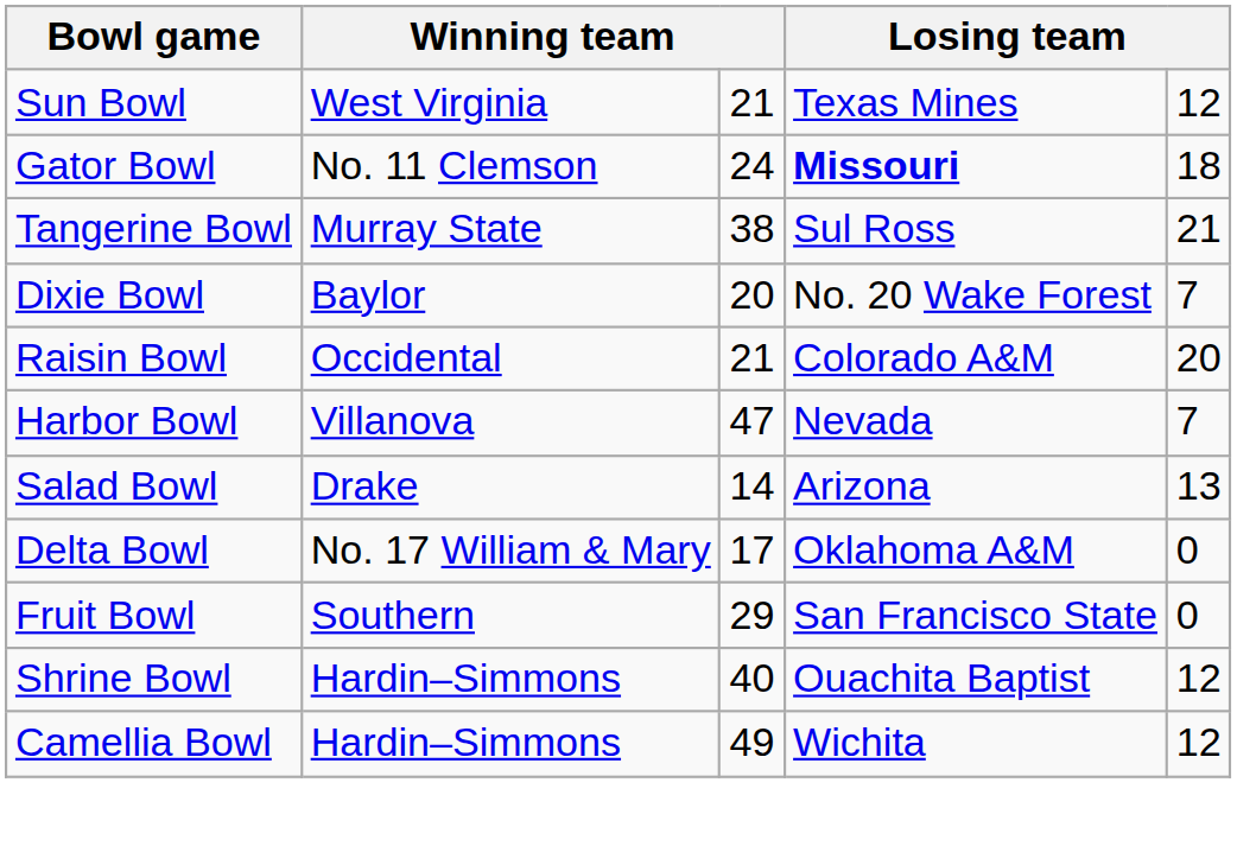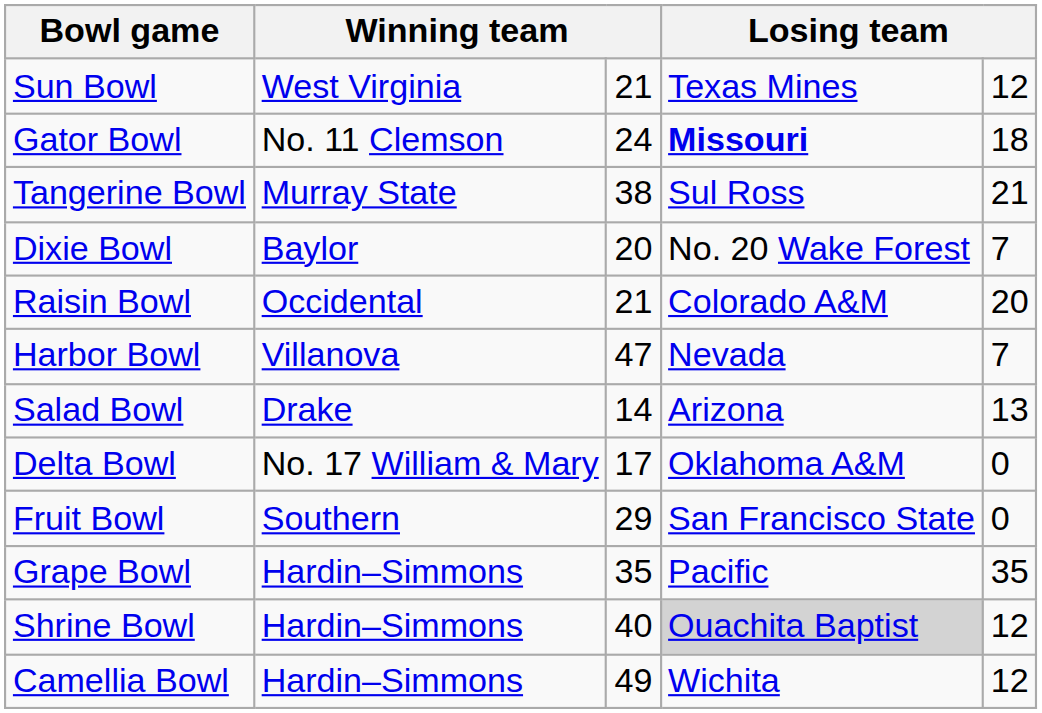 <table class="wikitable">
 <tr>
 <th>Bowl game</th>
 <th colspan="2">Winning team</th>
 <th colspan="2">Losing team</th>
 </tr>
 <tr>
 <td><a href='#'>Sun Bowl</a></td>
 <td><a href='#'>West Virginia</a></td>
 <td>21</td>
 <td><a href='#'>Texas Mines</a></td>
 <td>12</td>
 </tr>
 <tr>
 <td><a href='#'>Gator Bowl</a></td>
 <td>No. 11 <a href='#'>Clemson</a></td>
 <td>24</td>
 <td><strong><a href='#'>Missouri</a></strong></td>
 <td>18</td>
 </tr>
 <tr>
 <td><a href='#'>Tangerine Bowl</a></td>
 <td><a href='#'>Murray State</a></td>
 <td>38</td>
 <td><a href='#'>Sul Ross</a></td>
 <td>21</td>
 </tr>
 <tr>
 <td><a href='#'>Dixie Bowl</a></td>
 <td><a href='#'>Baylor</a></td>
 <td>20</td>
 <td>No. 20 <a href='#'>Wake Forest</a></td>
 <td>7</td>
 </tr>
 <tr>
 <td><a href='#'>Raisin Bowl</a></td>
 <td><a href='#'>Occidental</a></td>
 <td>21</td>
 <td><a href='#'>Colorado A&M</a></td>
 <td>20</td>
 </tr>
 <tr>
 <td><a href='#'>Harbor Bowl</a></td>
 <td><a href='#'>Villanova</a></td>
 <td>47</td>
 <td><a href='#'>Nevada</a></td>
 <td>7</td>
 </tr>
 <tr>
 <td><a href='#'>Salad Bowl</a></td>
 <td><a href='#'>Drake</a></td>
 <td>14</td>
 <td><a href='#'>Arizona</a></td>
 <td>13</td>
 </tr>
 <tr>
 <td><a href='#'>Delta Bowl</a></td>
 <td>No. 17 <a href='#'>William & Mary</a></td>
 <td>17</td>
 <td><a href='#'>Oklahoma A&M</a></td>
 <td>0</td>
 </tr>
 <tr>
 <td><a href='#'>Fruit Bowl</a></td>
 <td><a href='#'>Southern</a></td>
 <td>29</td>
 <td><a href='#'>San Francisco State</a></td>
 <td>0</td>
 </tr>
 <tr>
+<td><a href='#'>Grape Bowl</a></td>
+<td><a href='#'>Hardin–Simmons</a></td>
+<td>35</td>
+<td><a href='#'>Pacific</a></td>
+<td>35</td>
+</tr>
+<tr>
 <td><a href='#'>Shrine Bowl</a></td>
 <td><a href='#'>Hardin–Simmons</a></td>
 <td>40</td>
-<td><a href='#'>Ouachita Baptist</a></td>
+<td style="background: lightgrey;"><a href='#'>Ouachita Baptist</a></td>
 <td>12</td>
 </tr>
 <tr>
 <td><a href='#'>Camellia Bowl</a></td>
 <td><a href='#'>Hardin–Simmons</a></td>
 <td>49</td>
 <td><a href='#'>Wichita</a></td>
 <td>12</td>
 </tr>
 </table>
